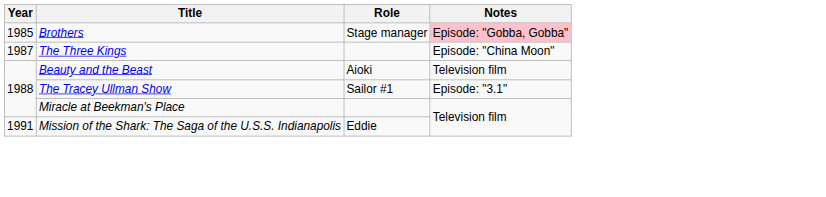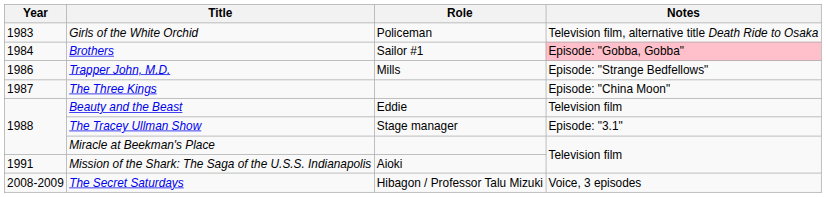 <table class="wikitable sortable">
 <tr>
 <th>Year</th>
 <th>Title</th>
 <th>Role</th>
 <th scope="col" class="unsortable">Notes</th>
 </tr>
 <tr>
-<td>1985</td>
+<td>1983</td>
+<td><em>Girls of the White Orchid</em></td>
+<td>Policeman</td>
+<td>Television film, alternative title <em>Death Ride to Osaka</em></td>
+</tr>
+<tr>
+<td>1984</td>
 <td><em><a href='#'>Brothers</a></em></td>
-<td>Stage manager</td>
+<td>Sailor #1</td>
 <td style="background: pink;">Episode: "Gobba, Gobba"</td>
+</tr>
+<tr>
+<td>1986</td>
+<td><em><a href='#'>Trapper John, M.D.</a></em></td>
+<td>Mills</td>
+<td>Episode: "Strange Bedfellows"</td>
 </tr>
 <tr>
 <td>1987</td>
 <td><em><a href='#'>The Three Kings</a></em></td>
 <td></td>
 <td>Episode: "China Moon"</td>
 </tr>
 <tr>
 <td rowspan="3">1988</td>
 <td><em><a href='#'>Beauty and the Beast</a></em></td>
-<td>Aioki</td>
+<td>Eddie</td>
 <td>Television film</td>
 </tr>
 <tr>
 <td><em><a href='#'>The Tracey Ullman Show</a></em></td>
-<td>Sailor #1</td>
+<td>Stage manager</td>
 <td>Episode: "3.1"</td>
 </tr>
 <tr>
 <td><em>Miracle at Beekman's Place</em></td>
 <td></td>
 <td rowspan="2">Television film</td>
 </tr>
 <tr>
 <td>1991</td>
 <td><em>Mission of the Shark: The Saga of the U.S.S. Indianapolis</em></td>
-<td>Eddie</td>
+<td>Aioki</td>
+</tr>
+<tr>
+<td>2008-2009</td>
+<td><em><a href='#'>The Secret Saturdays</a></em></td>
+<td>Hibagon / Professor Talu Mizuki</td>
+<td>Voice, 3 episodes</td>
 </tr>
 </table>
